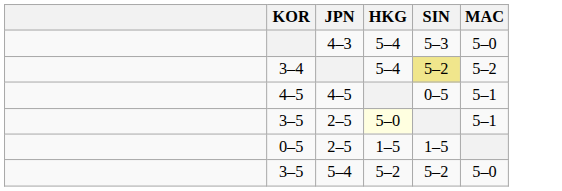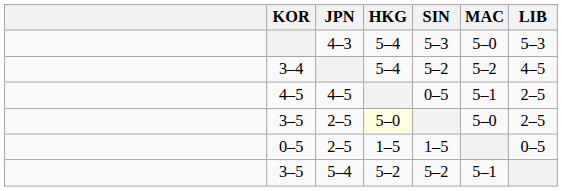 <table class="wikitable" style="text-align:center">
 <tr>
 <th width="250"> </th>
 <th width="40">KOR</th>
 <th width="40">JPN</th>
 <th width="40">HKG</th>
 <th width="40">SIN</th>
 <th width="40">MAC</th>
+<th width="40">LIB</th>
 </tr>
 <tr>
 <td align=left></td>
 <th></th>
 <td>4–3</td>
 <td>5–4</td>
 <td>5–3</td>
 <td>5–0</td>
+<td>5–3</td>
 </tr>
 <tr>
 <td align=left></td>
 <td>3–4</td>
 <th></th>
 <td>5–4</td>
-<td style="background: khaki;">5–2</td>
 <td>5–2</td>
+<td>5–2</td>
+<td>4–5</td>
 </tr>
 <tr>
 <td align=left></td>
 <td>4–5</td>
 <td>4–5</td>
 <th></th>
 <td>0–5</td>
 <td>5–1</td>
+<td>2–5</td>
 </tr>
 <tr>
 <td align=left></td>
 <td>3–5</td>
 <td>2–5</td>
 <td style="background: lightyellow;">5–0</td>
 <th></th>
-<td>5–1</td>
+<td>5–0</td>
+<td>2–5</td>
 </tr>
 <tr>
 <td align=left></td>
 <td>0–5</td>
 <td>2–5</td>
 <td>1–5</td>
 <td>1–5</td>
 <th></th>
+<td>0–5</td>
 </tr>
 <tr>
 <td align=left></td>
 <td>3–5</td>
 <td>5–4</td>
 <td>5–2</td>
 <td>5–2</td>
-<td>5–0</td>
+<td>5–1</td>
+<th></th>
 </tr>
 </table>
